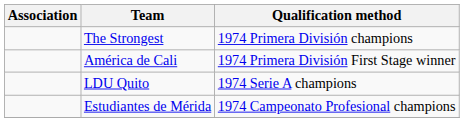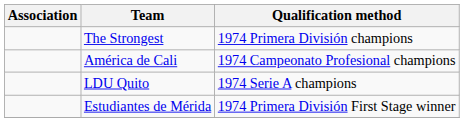 <table class="wikitable">
 <tr>
 <th>Association</th>
 <th>Team </th>
 <th>Qualification method</th>
 </tr>
 <tr>
 <td rowspan=1><br></td>
 <td><a href='#'>The Strongest</a></td>
 <td><a href='#'>1974 Primera División</a> champions</td>
 </tr>
 <tr>
 <td rowspan=1><br></td>
 <td><a href='#'>América de Cali</a></td>
-<td><a href='#'>1974 Primera División</a> First Stage winner</td>
+<td><a href='#'>1974 Campeonato Profesional</a> champions</td>
 </tr>
 <tr>
 <td rowspan=1><br></td>
 <td><a href='#'>LDU Quito</a></td>
 <td><a href='#'>1974 Serie A</a> champions</td>
 </tr>
 <tr>
 <td rowspan=1><br></td>
 <td><a href='#'>Estudiantes de Mérida</a></td>
-<td><a href='#'>1974 Campeonato Profesional</a> champions</td>
+<td><a href='#'>1974 Primera División</a> First Stage winner</td>
 </tr>
 <tr>
 </tr>
 </table>
